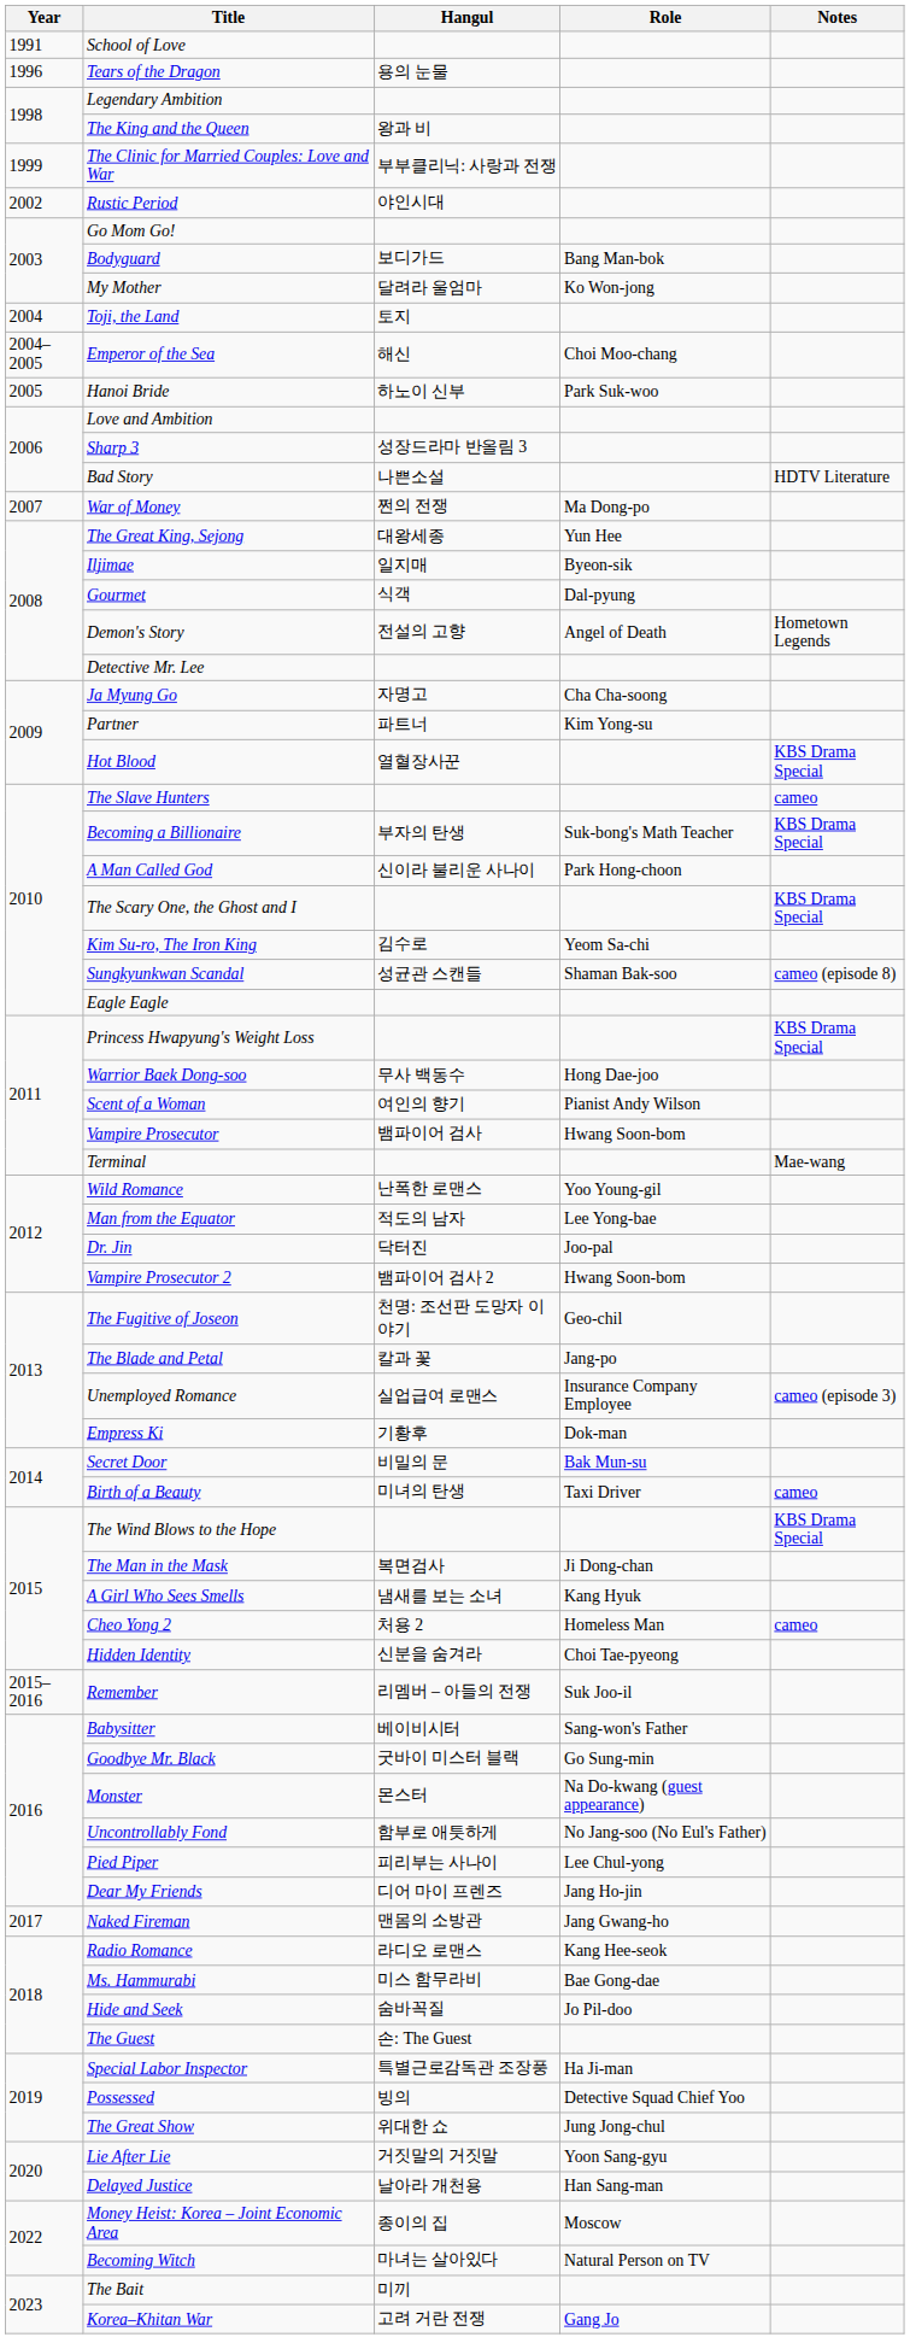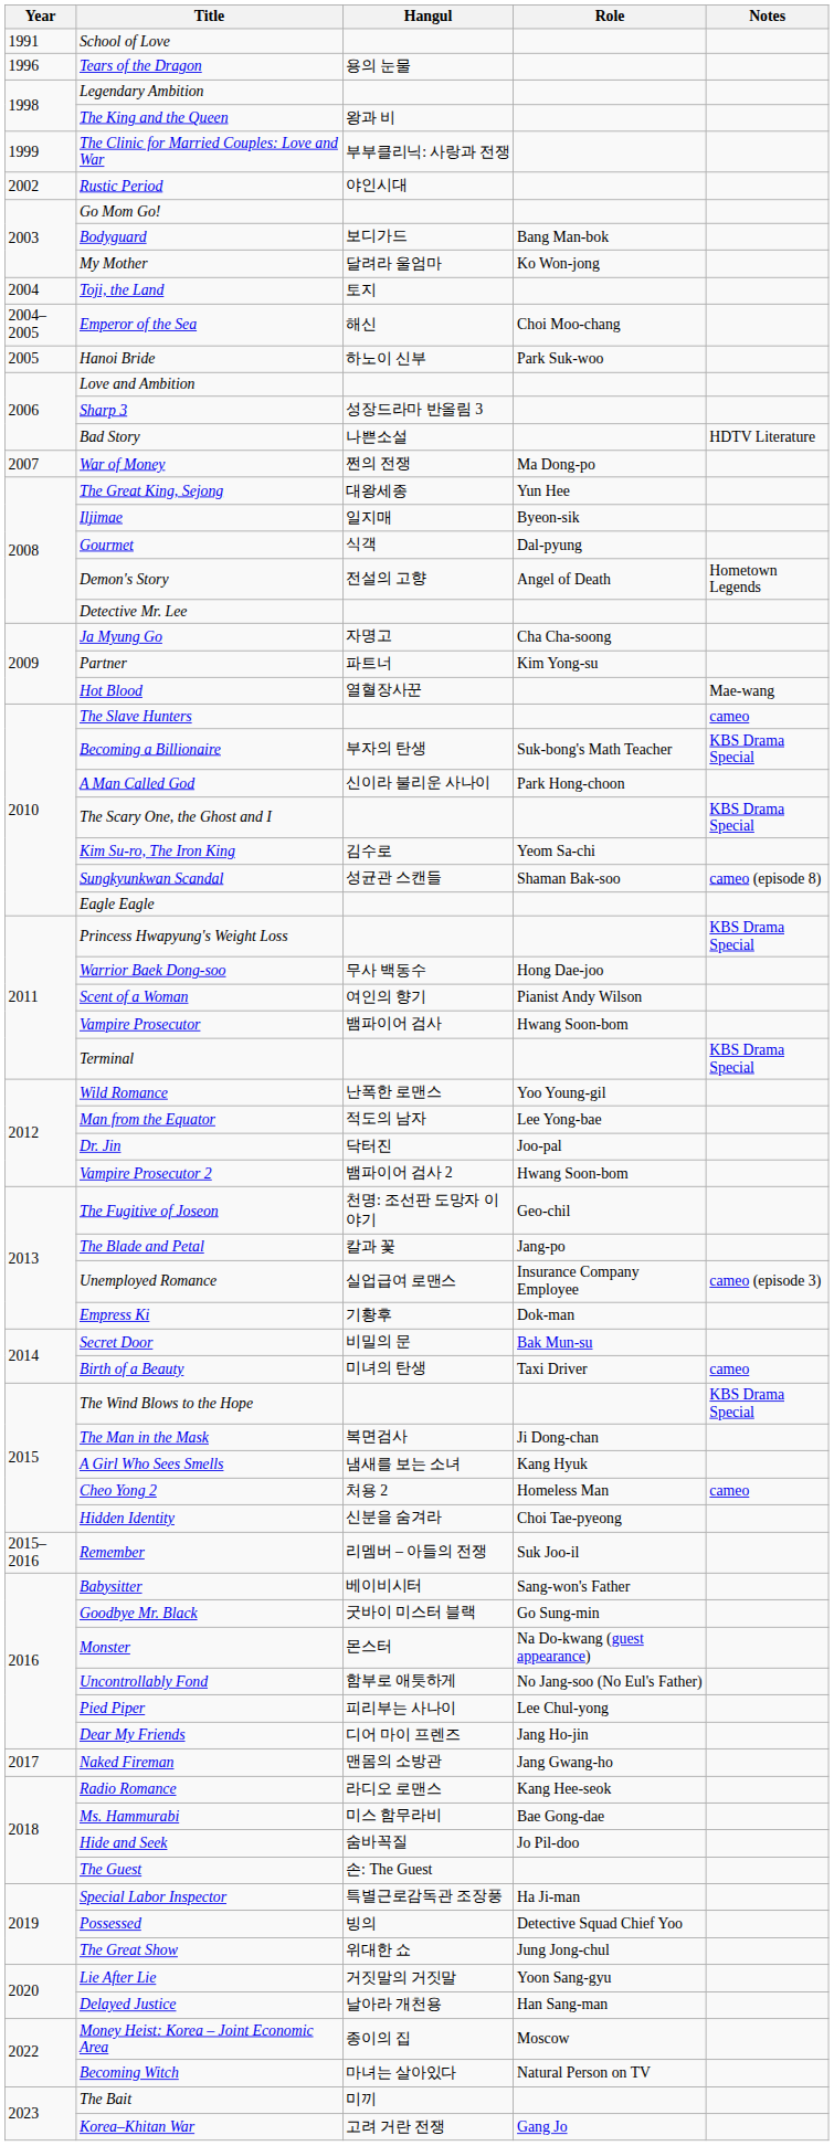 <table class="wikitable">
 <tr>
 <th>Year</th>
 <th>Title</th>
 <th>Hangul</th>
 <th>Role</th>
 <th>Notes</th>
 </tr>
 <tr>
 <td>1991</td>
 <td><em>School of Love</em></td>
 <td></td>
 <td></td>
 <td></td>
 </tr>
 <tr>
 <td>1996</td>
 <td><em><a href='#'>Tears of the Dragon</a></em></td>
 <td>용의 눈물</td>
 <td></td>
 <td></td>
 </tr>
 <tr>
 <td rowspan="2">1998</td>
 <td><em>Legendary Ambition</em></td>
 <td></td>
 <td></td>
 <td></td>
 </tr>
 <tr>
 <td><em><a href='#'>The King and the Queen</a></em></td>
 <td>왕과 비</td>
 <td></td>
 <td></td>
 </tr>
 <tr>
 <td>1999</td>
 <td><em><a href='#'>The Clinic for Married Couples: Love and War</a></em></td>
 <td>부부클리닉: 사랑과 전쟁</td>
 <td></td>
 <td></td>
 </tr>
 <tr>
 <td>2002</td>
 <td><em><a href='#'>Rustic Period</a></em></td>
 <td>야인시대</td>
 <td></td>
 <td></td>
 </tr>
 <tr>
 <td rowspan="3">2003</td>
 <td><em>Go Mom Go!</em></td>
 <td></td>
 <td></td>
 <td></td>
 </tr>
 <tr>
 <td><em><a href='#'>Bodyguard</a></em></td>
 <td>보디가드</td>
 <td>Bang Man-bok</td>
 <td></td>
 </tr>
 <tr>
 <td><em>My Mother</em></td>
 <td>달려라 울엄마</td>
 <td>Ko Won-jong</td>
 <td></td>
 </tr>
 <tr>
 <td>2004</td>
 <td><em><a href='#'>Toji, the Land</a></em></td>
 <td>토지</td>
 <td></td>
 <td></td>
 </tr>
 <tr>
 <td>2004–2005</td>
 <td><em><a href='#'>Emperor of the Sea</a></em></td>
 <td>해신</td>
 <td>Choi Moo-chang</td>
 <td></td>
 </tr>
 <tr>
 <td>2005</td>
 <td><em>Hanoi Bride</em></td>
 <td>하노이 신부</td>
 <td>Park Suk-woo</td>
 <td></td>
 </tr>
 <tr>
 <td rowspan="3">2006</td>
 <td><em>Love and Ambition</em></td>
 <td></td>
 <td></td>
 <td></td>
 </tr>
 <tr>
 <td><em><a href='#'>Sharp 3</a></em></td>
 <td>성장드라마 반올림 3</td>
 <td></td>
 <td></td>
 </tr>
 <tr>
 <td><em>Bad Story</em></td>
 <td>나쁜소설</td>
 <td></td>
 <td>HDTV Literature</td>
 </tr>
 <tr>
 <td>2007</td>
 <td><em><a href='#'>War of Money</a></em></td>
 <td>쩐의 전쟁</td>
 <td>Ma Dong-po</td>
 <td></td>
 </tr>
 <tr>
 <td rowspan="5">2008</td>
 <td><em><a href='#'>The Great King, Sejong</a></em></td>
 <td>대왕세종</td>
 <td>Yun Hee</td>
 <td></td>
 </tr>
 <tr>
 <td><em><a href='#'>Iljimae</a></em></td>
 <td>일지매</td>
 <td>Byeon-sik</td>
 <td></td>
 </tr>
 <tr>
 <td><em><a href='#'>Gourmet</a></em></td>
 <td>식객</td>
 <td>Dal-pyung</td>
 <td></td>
 </tr>
 <tr>
 <td><em>Demon's Story</em></td>
 <td>전설의 고향</td>
 <td>Angel of Death</td>
 <td>Hometown Legends</td>
 </tr>
 <tr>
 <td><em>Detective Mr. Lee</em></td>
 <td></td>
 <td></td>
 <td></td>
 </tr>
 <tr>
 <td rowspan="3">2009</td>
 <td><em><a href='#'>Ja Myung Go</a></em></td>
 <td>자명고</td>
 <td>Cha Cha-soong</td>
 <td></td>
 </tr>
 <tr>
 <td><em>Partner</em></td>
 <td>파트너</td>
 <td>Kim Yong-su</td>
 <td></td>
 </tr>
 <tr>
 <td><em><a href='#'>Hot Blood</a></em></td>
 <td>열혈장사꾼</td>
 <td></td>
-<td><a href='#'>KBS Drama Special</a></td>
+<td>Mae-wang</td>
 </tr>
 <tr>
 <td rowspan="7">2010</td>
 <td><em><a href='#'>The Slave Hunters</a></em></td>
 <td></td>
 <td></td>
 <td><a href='#'>cameo</a></td>
 </tr>
 <tr>
 <td><em><a href='#'>Becoming a Billionaire</a></em></td>
 <td>부자의 탄생</td>
 <td>Suk-bong's Math Teacher</td>
 <td><a href='#'>KBS Drama Special</a></td>
 </tr>
 <tr>
 <td><em><a href='#'>A Man Called God</a></em></td>
 <td>신이라 불리운 사나이</td>
 <td>Park Hong-choon</td>
 <td></td>
 </tr>
 <tr>
 <td><em>The Scary One, the Ghost and I</em></td>
 <td></td>
 <td></td>
 <td><a href='#'>KBS Drama Special</a></td>
 </tr>
 <tr>
 <td><em><a href='#'>Kim Su-ro, The Iron King</a></em></td>
 <td>김수로</td>
 <td>Yeom Sa-chi</td>
 <td></td>
 </tr>
 <tr>
 <td><em><a href='#'>Sungkyunkwan Scandal</a></em></td>
 <td>성균관 스캔들</td>
 <td>Shaman Bak-soo</td>
 <td><a href='#'>cameo</a> (episode 8)</td>
 </tr>
 <tr>
 <td><em>Eagle Eagle</em></td>
 <td></td>
 <td></td>
 <td></td>
 </tr>
 <tr>
 <td rowspan="5">2011</td>
 <td><em>Princess Hwapyung's Weight Loss</em></td>
 <td></td>
 <td></td>
 <td><a href='#'>KBS Drama Special</a></td>
 </tr>
 <tr>
 <td><em><a href='#'>Warrior Baek Dong-soo</a></em></td>
 <td>무사 백동수</td>
 <td>Hong Dae-joo</td>
 <td></td>
 </tr>
 <tr>
 <td><em><a href='#'>Scent of a Woman</a></em></td>
 <td>여인의 향기</td>
 <td>Pianist Andy Wilson</td>
 <td></td>
 </tr>
 <tr>
 <td><em><a href='#'>Vampire Prosecutor</a></em></td>
 <td>뱀파이어 검사</td>
 <td>Hwang Soon-bom</td>
 <td></td>
 </tr>
 <tr>
 <td><em>Terminal</em></td>
 <td></td>
 <td></td>
-<td>Mae-wang</td>
+<td><a href='#'>KBS Drama Special</a></td>
 </tr>
 <tr>
 <td rowspan="4">2012</td>
 <td><em><a href='#'>Wild Romance</a></em></td>
 <td>난폭한 로맨스</td>
 <td>Yoo Young-gil</td>
 <td></td>
 </tr>
 <tr>
 <td><em><a href='#'>Man from the Equator</a></em></td>
 <td>적도의 남자</td>
 <td>Lee Yong-bae</td>
 <td></td>
 </tr>
 <tr>
 <td><em><a href='#'>Dr. Jin</a></em></td>
 <td>닥터진</td>
 <td>Joo-pal</td>
 <td></td>
 </tr>
 <tr>
 <td><em><a href='#'>Vampire Prosecutor 2</a></em></td>
 <td>뱀파이어 검사 2</td>
 <td>Hwang Soon-bom</td>
 <td></td>
 </tr>
 <tr>
 <td rowspan="4">2013</td>
 <td><em><a href='#'>The Fugitive of Joseon</a></em></td>
 <td>천명: 조선판 도망자 이야기</td>
 <td>Geo-chil</td>
 <td></td>
 </tr>
 <tr>
 <td><em><a href='#'>The Blade and Petal</a></em></td>
 <td>칼과 꽃</td>
 <td>Jang-po</td>
 <td></td>
 </tr>
 <tr>
 <td><em>Unemployed Romance</em></td>
 <td>실업급여 로맨스</td>
 <td>Insurance Company Employee</td>
 <td><a href='#'>cameo</a> (episode 3)</td>
 </tr>
 <tr>
 <td><em><a href='#'>Empress Ki</a></em></td>
 <td>기황후</td>
 <td>Dok-man</td>
 <td></td>
 </tr>
 <tr>
 <td rowspan="2">2014</td>
 <td><em><a href='#'>Secret Door</a></em></td>
 <td>비밀의 문</td>
 <td><a href='#'>Bak Mun-su</a></td>
 <td></td>
 </tr>
 <tr>
 <td><em><a href='#'>Birth of a Beauty</a></em></td>
 <td>미녀의 탄생</td>
 <td>Taxi Driver</td>
 <td><a href='#'>cameo</a></td>
 </tr>
 <tr>
 <td rowspan="5">2015</td>
 <td><em>The Wind Blows to the Hope</em></td>
 <td></td>
 <td></td>
 <td><a href='#'>KBS Drama Special</a></td>
 </tr>
 <tr>
 <td><em><a href='#'>The Man in the Mask</a></em></td>
 <td>복면검사</td>
 <td>Ji Dong-chan</td>
 <td></td>
 </tr>
 <tr>
 <td><em><a href='#'>A Girl Who Sees Smells</a></em></td>
 <td>냄새를 보는 소녀</td>
 <td>Kang Hyuk</td>
 <td></td>
 </tr>
 <tr>
 <td><em><a href='#'>Cheo Yong 2</a></em></td>
 <td>처용 2</td>
 <td>Homeless Man</td>
 <td><a href='#'>cameo</a></td>
 </tr>
 <tr>
 <td><em><a href='#'>Hidden Identity</a></em></td>
 <td>신분을 숨겨라</td>
 <td>Choi Tae-pyeong</td>
 <td></td>
 </tr>
 <tr>
 <td>2015–2016</td>
 <td><em><a href='#'>Remember</a></em></td>
 <td>리멤버 – 아들의 전쟁</td>
 <td>Suk Joo-il</td>
 <td></td>
 </tr>
 <tr>
 <td rowspan=6>2016</td>
 <td><em><a href='#'>Babysitter</a></em></td>
 <td>베이비시터</td>
 <td>Sang-won's Father</td>
 <td></td>
 </tr>
 <tr>
 <td><em><a href='#'>Goodbye Mr. Black</a></em></td>
 <td>굿바이 미스터 블랙</td>
 <td>Go Sung-min</td>
 <td></td>
 </tr>
 <tr>
 <td><em><a href='#'>Monster</a></em></td>
 <td>몬스터</td>
 <td>Na Do-kwang (<a href='#'>guest appearance</a>)</td>
 <td></td>
 </tr>
 <tr>
 <td><em><a href='#'>Uncontrollably Fond</a></em></td>
 <td>함부로 애틋하게</td>
 <td>No Jang-soo (No Eul's Father)</td>
 <td></td>
 </tr>
 <tr>
 <td><em><a href='#'>Pied Piper</a></em></td>
 <td>피리부는 사나이</td>
 <td>Lee Chul-yong</td>
 <td></td>
 </tr>
 <tr>
 <td><em><a href='#'>Dear My Friends</a></em></td>
 <td>디어 마이 프렌즈</td>
 <td>Jang Ho-jin</td>
 <td></td>
 </tr>
 <tr>
 <td>2017</td>
 <td><em><a href='#'>Naked Fireman</a></em></td>
 <td>맨몸의 소방관</td>
 <td>Jang Gwang-ho</td>
 <td></td>
 </tr>
 <tr>
 <td rowspan=4>2018</td>
 <td><em><a href='#'>Radio Romance</a></em></td>
 <td>라디오 로맨스</td>
 <td>Kang Hee-seok</td>
 <td></td>
 </tr>
 <tr>
 <td><em><a href='#'>Ms. Hammurabi</a></em></td>
 <td>미스 함무라비</td>
 <td>Bae Gong-dae</td>
 <td></td>
 </tr>
 <tr>
 <td><em><a href='#'>Hide and Seek</a></em></td>
 <td>숨바꼭질</td>
 <td>Jo Pil-doo</td>
 <td></td>
 </tr>
 <tr>
 <td><em><a href='#'>The Guest</a></em></td>
 <td>손: The Guest</td>
 <td></td>
 <td></td>
 </tr>
 <tr>
 <td rowspan=3>2019</td>
 <td><em><a href='#'>Special Labor Inspector</a></em></td>
 <td>특별근로감독관 조장풍</td>
 <td>Ha Ji-man</td>
 <td></td>
 </tr>
 <tr>
 <td><em><a href='#'>Possessed</a></em></td>
 <td>빙의</td>
 <td>Detective Squad Chief Yoo</td>
 <td></td>
 </tr>
 <tr>
 <td><em><a href='#'>The Great Show</a></em></td>
 <td>위대한 쇼</td>
 <td>Jung Jong-chul</td>
 <td></td>
 </tr>
 <tr>
 <td rowspan=2>2020</td>
 <td><em><a href='#'>Lie After Lie</a></em></td>
 <td>거짓말의 거짓말</td>
 <td>Yoon Sang-gyu</td>
 <td></td>
 </tr>
 <tr>
 <td><em><a href='#'>Delayed Justice</a></em></td>
 <td>날아라 개천용</td>
 <td>Han Sang-man</td>
 <td></td>
 </tr>
 <tr>
 <td rowspan=2>2022</td>
 <td><em><a href='#'>Money Heist: Korea – Joint Economic Area</a></em></td>
 <td>종이의 집</td>
 <td>Moscow</td>
 <td></td>
 </tr>
 <tr>
 <td><em><a href='#'>Becoming Witch</a></em></td>
 <td>마녀는 살아있다</td>
 <td>Natural Person on TV</td>
 <td></td>
 </tr>
 <tr>
 <td rowspan="2">2023</td>
 <td><em>The Bait</em></td>
 <td>미끼</td>
 <td></td>
 <td></td>
 </tr>
 <tr>
 <td><em><a href='#'>Korea–Khitan War</a></em></td>
 <td>고려 거란 전쟁</td>
 <td><a href='#'>Gang Jo</a></td>
 <td></td>
 </tr>
 </table>
